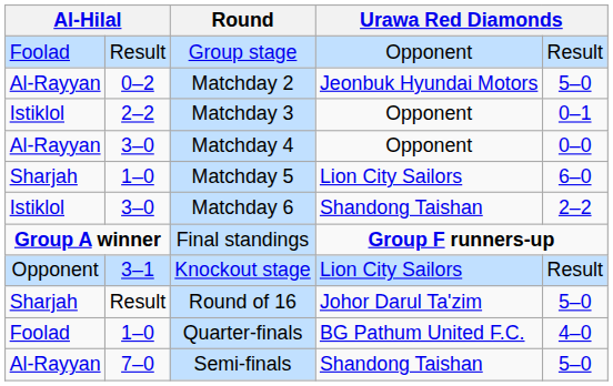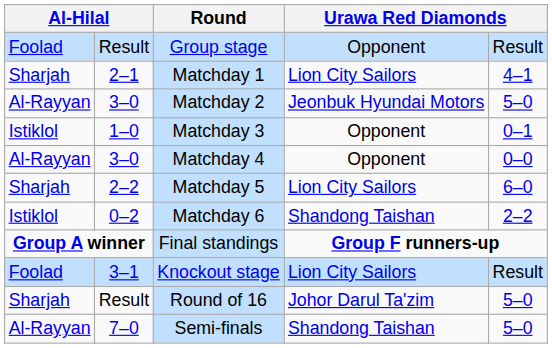 <table class="wikitable" style="text-align:center;">
 <tr>
 <th colspan=2> <a href='#'>Al-Hilal</a></th>
 <th>Round</th>
 <th colspan=2> <a href='#'>Urawa Red Diamonds</a></th>
 </tr>
 <tr bgcolor=#c1e0ff>
 <td align=left> <a href='#'>Foolad</a></td>
 <td>Result</td>
 <td><a href='#'>Group stage</a></td>
 <td>Opponent</td>
 <td>Result</td>
 </tr>
 <tr>
+<td align=left> <a href='#'>Sharjah</a></td>
+<td><a href='#'>2–1</a></td>
+<td bgcolor=#c1e0ff>Matchday 1</td>
+<td align=left> <a href='#'>Lion City Sailors</a></td>
+<td><a href='#'>4–1</a></td>
+</tr>
+<tr>
 <td align=left> <a href='#'>Al-Rayyan</a></td>
-<td><a href='#'>0–2</a></td>
+<td><a href='#'>3–0</a></td>
 <td bgcolor=#c1e0ff>Matchday 2</td>
 <td align=left> <a href='#'>Jeonbuk Hyundai Motors</a></td>
 <td><a href='#'>5–0</a></td>
 </tr>
 <tr>
 <td align=left> <a href='#'>Istiklol</a></td>
-<td><a href='#'>2–2</a></td>
+<td><a href='#'>1–0</a></td>
 <td bgcolor=#c1e0ff>Matchday 3</td>
 <td>Opponent</td>
 <td><a href='#'>0–1</a></td>
 </tr>
 <tr>
 <td align=left> <a href='#'>Al-Rayyan</a></td>
 <td><a href='#'>3–0</a></td>
 <td bgcolor=#c1e0ff>Matchday 4</td>
 <td>Opponent</td>
 <td><a href='#'>0–0</a></td>
 </tr>
 <tr>
 <td align=left> <a href='#'>Sharjah</a></td>
-<td><a href='#'>1–0</a></td>
+<td><a href='#'>2–2</a></td>
 <td bgcolor=#c1e0ff>Matchday 5</td>
 <td align=left> <a href='#'>Lion City Sailors</a></td>
 <td><a href='#'>6–0</a></td>
 </tr>
 <tr>
 <td align=left> <a href='#'>Istiklol</a></td>
-<td><a href='#'>3–0</a></td>
+<td><a href='#'>0–2</a></td>
 <td bgcolor=#c1e0ff>Matchday 6</td>
 <td align=left> <a href='#'>Shandong Taishan</a></td>
 <td><a href='#'>2–2</a>  </td>
 </tr>
 <tr>
 <td colspan=2 align=center valign=top><strong><a href='#'>Group A</a> winner</strong><br></td>
 <td bgcolor=#c1e0ff>Final standings</td>
 <td colspan=2 align=center valign=top><strong><a href='#'>Group F</a> runners-up</strong><br></td>
 </tr>
 <tr bgcolor=#c1e0ff>
-<td>Opponent</td>
+<td align=left> <a href='#'>Foolad</a></td>
 <td><a href='#'>3–1</a></td>
 <td><a href='#'>Knockout stage</a></td>
 <td align=left> <a href='#'>Lion City Sailors</a></td>
 <td>Result</td>
 </tr>
 <tr>
 <td align=left> <a href='#'>Sharjah</a></td>
 <td>Result</td>
 <td bgcolor=#c1e0ff>Round of 16</td>
 <td align=left> <a href='#'>Johor Darul Ta'zim</a></td>
 <td><a href='#'>5–0</a></td>
 </tr>
 <tr>
-<td align=left> <a href='#'>Foolad</a></td>
-<td><a href='#'>1–0</a></td>
-<td bgcolor=#c1e0ff>Quarter-finals</td>
-<td align=left> <a href='#'>BG Pathum United F.C. </a></td>
-<td><a href='#'>4–0</a></td>
-</tr>
-<tr>
 <td align=left> <a href='#'>Al-Rayyan</a></td>
 <td><a href='#'>7–0</a></td>
 <td bgcolor=#c1e0ff>Semi-finals</td>
 <td align=left> <a href='#'>Shandong Taishan</a></td>
 <td><a href='#'>5–0</a></td>
 </tr>
 </table>
